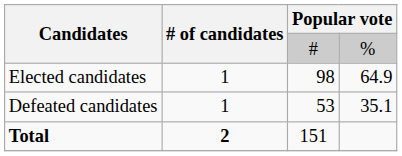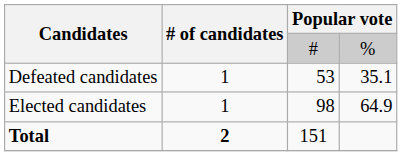 <table class="wikitable">
 <tr>
 <th rowspan="2">Candidates</th>
 <th rowspan="2"># of candidates</th>
 <th colspan="2">Popular vote</th>
 </tr>
 <tr bgcolor="CCCCCC">
 <td align="center">#</td>
 <td align="center">%</td>
 </tr>
 <tr>
+<td>Defeated candidates</td>
+<td align="center">1</td>
+<td align="right">53</td>
+<td align="right">35.1</td>
+</tr>
+<tr>
 <td>Elected candidates</td>
 <td align="center">1</td>
 <td align="right">98</td>
 <td align="right">64.9</td>
-</tr>
-<tr>
-<td>Defeated candidates</td>
-<td align="center">1</td>
-<td align="right">53</td>
-<td align="right">35.1</td>
 </tr>
 <tr>
 <td><strong>Total</strong></td>
 <td align="center"><strong>2</strong></td>
 <td align="center">151</td>
 <td align="center"></td>
 </tr>
 <tr>
 </tr>
 </table>
